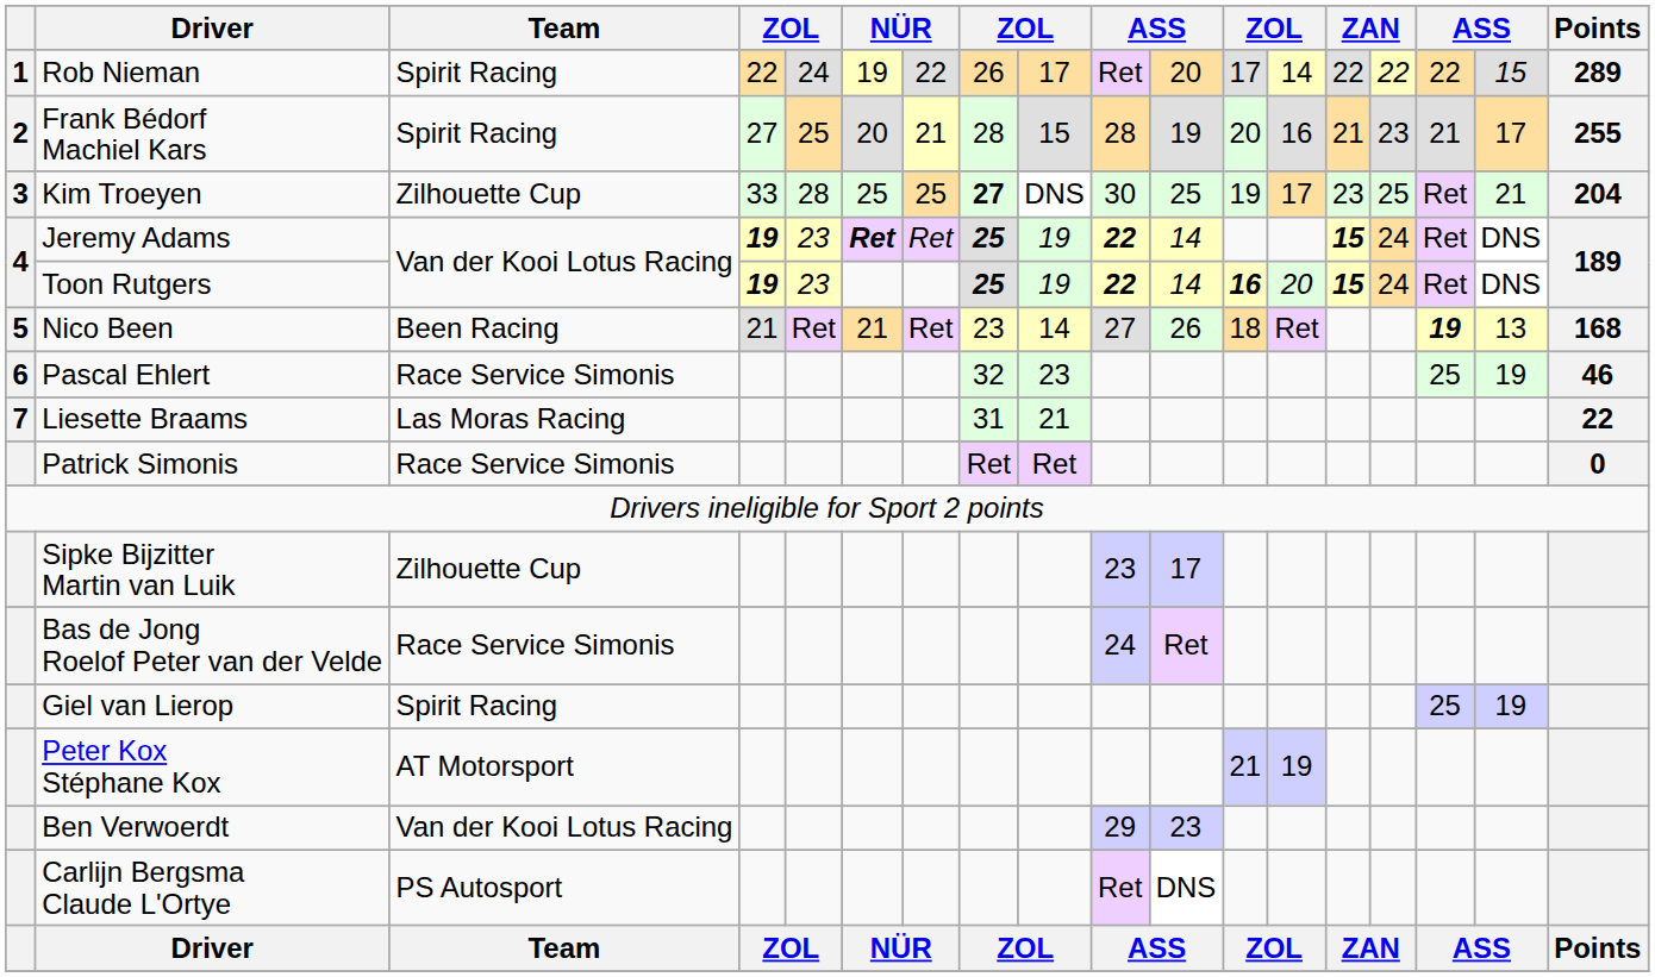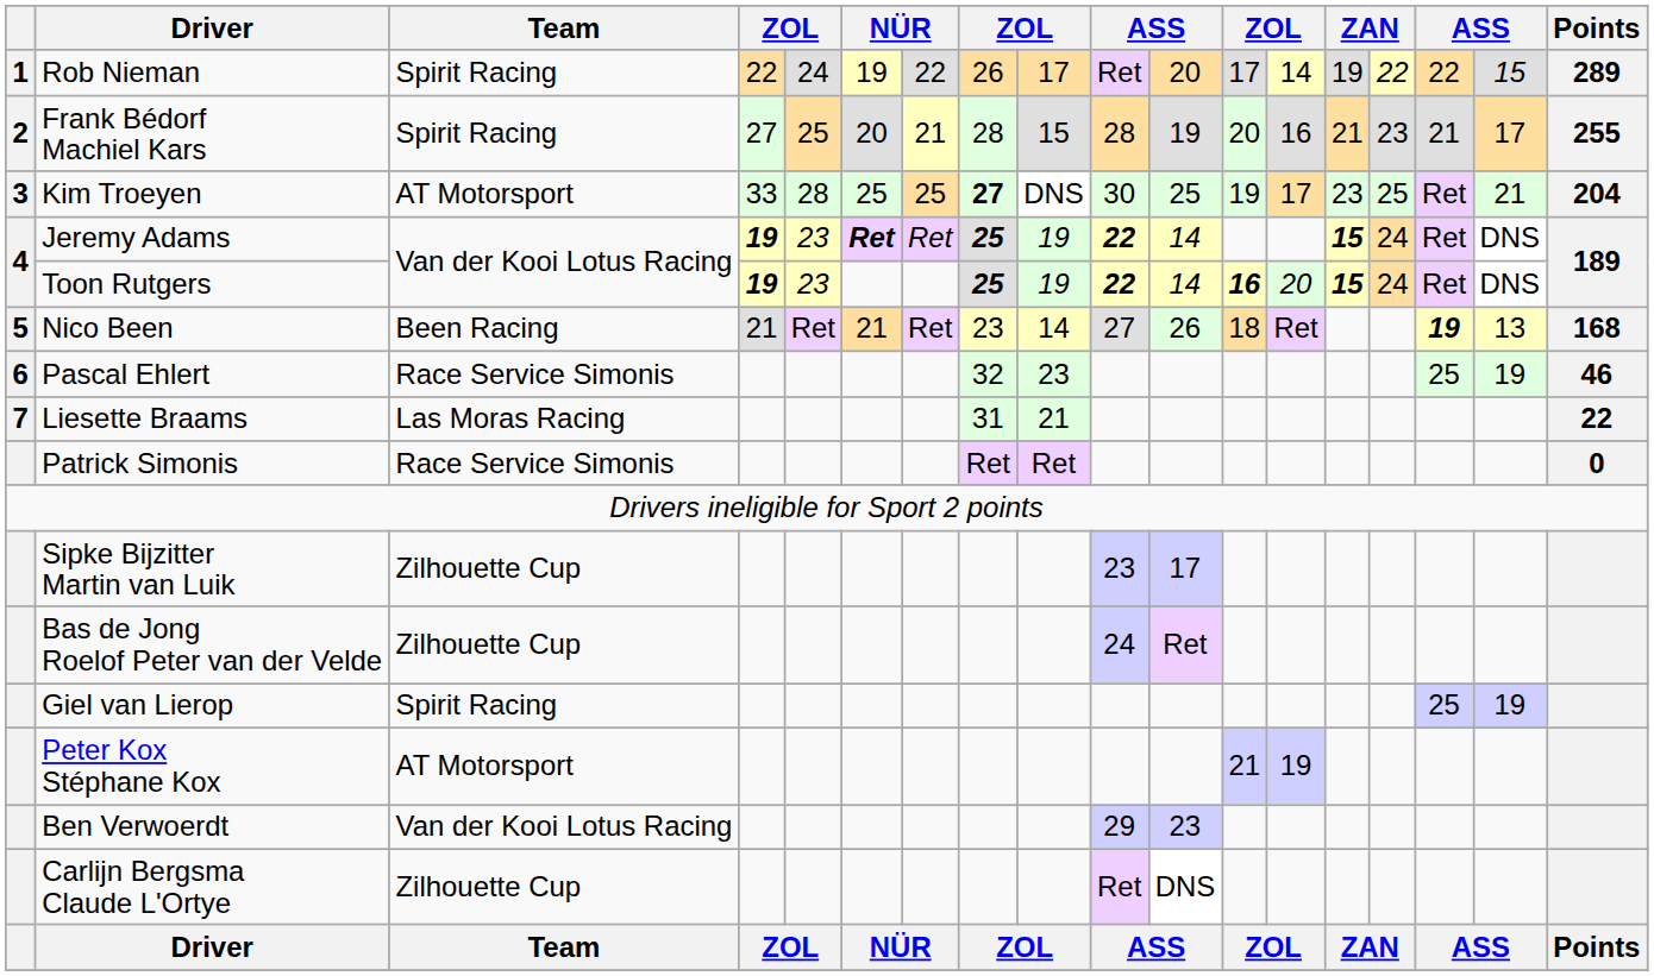 <table class="wikitable" style="font-size: 85%; text-align:center;">
 <tr valign="top">
 <th valign="middle"></th>
 <th valign="middle">Driver</th>
 <th valign="middle">Team</th>
 <th colspan=2><a href='#'>ZOL</a><br></th>
 <th colspan=2><a href='#'>NÜR</a><br></th>
 <th colspan=2><a href='#'>ZOL</a><br></th>
 <th colspan=2><a href='#'>ASS</a><br></th>
 <th colspan=2><a href='#'>ZOL</a><br></th>
 <th colspan=2><a href='#'>ZAN</a><br></th>
 <th colspan=2><a href='#'>ASS</a><br></th>
 <th valign="middle">Points</th>
 </tr>
 <tr>
 <th>1</th>
 <td align=left> Rob Nieman</td>
 <td align=left> Spirit Racing</td>
 <td style="background:#FFDF9F;">22</td>
 <td style="background:#DFDFDF;">24</td>
 <td style="background:#FFFFBF;">19</td>
 <td style="background:#DFDFDF;">22</td>
 <td style="background:#FFDF9F;">26</td>
 <td style="background:#FFDF9F;">17</td>
 <td style="background:#EFCFFF;">Ret</td>
 <td style="background:#FFDF9F;">20</td>
 <td style="background:#DFDFDF;">17</td>
 <td style="background:#FFFFBF;">14</td>
-<td style="background:#DFDFDF;">22</td>
+<td style="background:#DFDFDF;">19</td>
 <td style="background:#FFFFBF;"><em>22</em></td>
 <td style="background:#FFDF9F;">22</td>
 <td style="background:#DFDFDF;"><em>15</em></td>
 <th>289</th>
 </tr>
 <tr>
 <th>2</th>
 <td align=left> Frank Bédorf<br> Machiel Kars</td>
 <td align=left> Spirit Racing</td>
 <td style="background:#DFFFDF;">27</td>
 <td style="background:#FFDF9F;">25</td>
 <td style="background:#DFDFDF;">20</td>
 <td style="background:#FFFFBF;">21</td>
 <td style="background:#DFFFDF;">28</td>
 <td style="background:#DFDFDF;">15</td>
 <td style="background:#FFDF9F;">28</td>
 <td style="background:#DFDFDF;">19</td>
 <td style="background:#DFFFDF;">20</td>
 <td style="background:#DFDFDF;">16</td>
 <td style="background:#FFDF9F;">21</td>
 <td style="background:#DFDFDF;">23</td>
 <td style="background:#DFDFDF;">21</td>
 <td style="background:#FFDF9F;">17</td>
 <th>255</th>
 </tr>
 <tr>
 <th>3</th>
 <td align=left> Kim Troeyen</td>
-<td align=left> Zilhouette Cup</td>
+<td align=left> AT Motorsport</td>
 <td style="background:#DFFFDF;">33</td>
 <td style="background:#DFFFDF;">28</td>
 <td style="background:#DFFFDF;">25</td>
 <td style="background:#FFDF9F;">25</td>
 <td style="background:#DFFFDF;"><strong>27</strong></td>
 <td style="background:#FFFFFF;">DNS</td>
 <td style="background:#DFFFDF;">30</td>
 <td style="background:#DFFFDF;">25</td>
 <td style="background:#DFFFDF;">19</td>
 <td style="background:#FFDF9F;">17</td>
 <td style="background:#DFFFDF;">23</td>
 <td style="background:#DFFFDF;">25</td>
 <td style="background:#EFCFFF;">Ret</td>
 <td style="background:#DFFFDF;">21</td>
 <th>204</th>
 </tr>
 <tr>
 <th rowspan=2>4</th>
 <td align=left> Jeremy Adams</td>
 <td rowspan=2 align=left> Van der Kooi Lotus Racing</td>
 <td style="background:#FFFFBF;"><strong><em>19</em></strong></td>
 <td style="background:#FFFFBF;"><em>23</em></td>
 <td style="background:#EFCFFF;"><strong><em>Ret</em></strong></td>
 <td style="background:#EFCFFF;"><em>Ret</em></td>
 <td style="background:#DFDFDF;"><strong><em>25</em></strong></td>
 <td style="background:#DFFFDF;"><em>19</em></td>
 <td style="background:#FFFFBF;"><strong><em>22</em></strong></td>
 <td style="background:#FFFFBF;"><em>14</em></td>
 <td></td>
 <td></td>
 <td style="background:#FFFFBF;"><strong><em>15</em></strong></td>
 <td style="background:#FFDF9F;">24</td>
 <td style="background:#EFCFFF;">Ret</td>
 <td style="background:#FFFFFF;">DNS</td>
 <th rowspan=2>189</th>
 </tr>
 <tr>
 <td align=left> Toon Rutgers</td>
 <td style="background:#FFFFBF;"><strong><em>19</em></strong></td>
 <td style="background:#FFFFBF;"><em>23</em></td>
 <td></td>
 <td></td>
 <td style="background:#DFDFDF;"><strong><em>25</em></strong></td>
 <td style="background:#DFFFDF;"><em>19</em></td>
 <td style="background:#FFFFBF;"><strong><em>22</em></strong></td>
 <td style="background:#FFFFBF;"><em>14</em></td>
 <td style="background:#FFFFBF;"><strong><em>16</em></strong></td>
 <td style="background:#DFFFDF;"><em>20</em></td>
 <td style="background:#FFFFBF;"><strong><em>15</em></strong></td>
 <td style="background:#FFDF9F;">24</td>
 <td style="background:#EFCFFF;">Ret</td>
 <td style="background:#FFFFFF;">DNS</td>
 </tr>
 <tr>
 <th>5</th>
 <td align=left> Nico Been</td>
 <td align=left> Been Racing</td>
 <td style="background:#DFDFDF;">21</td>
 <td style="background:#EFCFFF;">Ret</td>
 <td style="background:#FFDF9F;">21</td>
 <td style="background:#EFCFFF;">Ret</td>
 <td style="background:#FFFFBF;">23</td>
 <td style="background:#FFFFBF;">14</td>
 <td style="background:#DFDFDF;">27</td>
 <td style="background:#DFFFDF;">26</td>
 <td style="background:#FFDF9F;">18</td>
 <td style="background:#EFCFFF;">Ret</td>
 <td></td>
 <td></td>
 <td style="background:#FFFFBF;"><strong><em>19</em></strong></td>
 <td style="background:#FFFFBF;">13</td>
 <th>168</th>
 </tr>
 <tr>
 <th>6</th>
 <td align=left> Pascal Ehlert</td>
 <td align=left> Race Service Simonis</td>
 <td></td>
 <td></td>
 <td></td>
 <td></td>
 <td style="background:#DFFFDF;">32</td>
 <td style="background:#DFFFDF;">23</td>
 <td></td>
 <td></td>
 <td></td>
 <td></td>
 <td></td>
 <td></td>
 <td style="background:#DFFFDF;">25</td>
 <td style="background:#DFFFDF;">19</td>
 <th>46</th>
 </tr>
 <tr>
 <th>7</th>
 <td align=left> Liesette Braams</td>
 <td align=left> Las Moras Racing</td>
 <td></td>
 <td></td>
 <td></td>
 <td></td>
 <td style="background:#DFFFDF;">31</td>
 <td style="background:#DFFFDF;">21</td>
 <td></td>
 <td></td>
 <td></td>
 <td></td>
 <td></td>
 <td></td>
 <td></td>
 <td></td>
 <th>22</th>
 </tr>
 <tr>
 <th></th>
 <td align=left> Patrick Simonis</td>
 <td align=left> Race Service Simonis</td>
 <td></td>
 <td></td>
 <td></td>
 <td></td>
 <td style="background:#EFCFFF;">Ret</td>
 <td style="background:#EFCFFF;">Ret</td>
 <td></td>
 <td></td>
 <td></td>
 <td></td>
 <td></td>
 <td></td>
 <td></td>
 <td></td>
 <th>0</th>
 </tr>
 <tr>
 <td colspan=20><em>Drivers ineligible for Sport 2 points</em></td>
 </tr>
 <tr>
 <th></th>
 <td align=left> Sipke Bijzitter<br> Martin van Luik</td>
 <td align=left> Zilhouette Cup</td>
 <td></td>
 <td></td>
 <td></td>
 <td></td>
 <td></td>
 <td></td>
 <td style="background:#CFCFFF;">23</td>
 <td style="background:#CFCFFF;">17</td>
 <td></td>
 <td></td>
 <td></td>
 <td></td>
 <td></td>
 <td></td>
 <th></th>
 </tr>
 <tr>
 <th></th>
 <td align=left> Bas de Jong<br> Roelof Peter van der Velde</td>
-<td align=left> Race Service Simonis</td>
+<td align=left> Zilhouette Cup</td>
 <td></td>
 <td></td>
 <td></td>
 <td></td>
 <td></td>
 <td></td>
 <td style="background:#CFCFFF;">24</td>
 <td style="background:#EFCFFF;">Ret</td>
 <td></td>
 <td></td>
 <td></td>
 <td></td>
 <td></td>
 <td></td>
 <th></th>
 </tr>
 <tr>
 <th></th>
 <td align=left> Giel van Lierop</td>
 <td align=left> Spirit Racing</td>
 <td></td>
 <td></td>
 <td></td>
 <td></td>
 <td></td>
 <td></td>
 <td></td>
 <td></td>
 <td></td>
 <td></td>
 <td></td>
 <td></td>
 <td style="background:#CFCFFF;">25</td>
 <td style="background:#CFCFFF;">19</td>
 <th></th>
 </tr>
 <tr>
 <th></th>
 <td align=left> <a href='#'>Peter Kox</a><br> Stéphane Kox</td>
 <td align=left> AT Motorsport</td>
 <td></td>
 <td></td>
 <td></td>
 <td></td>
 <td></td>
 <td></td>
 <td></td>
 <td></td>
 <td style="background:#CFCFFF;">21</td>
 <td style="background:#CFCFFF;">19</td>
 <td></td>
 <td></td>
 <td></td>
 <td></td>
 <th></th>
 </tr>
 <tr>
 <th></th>
 <td align=left> Ben Verwoerdt</td>
 <td align=left> Van der Kooi Lotus Racing</td>
 <td></td>
 <td></td>
 <td></td>
 <td></td>
 <td></td>
 <td></td>
 <td style="background:#CFCFFF;">29</td>
 <td style="background:#CFCFFF;">23</td>
 <td></td>
 <td></td>
 <td></td>
 <td></td>
 <td></td>
 <td></td>
 <th></th>
 </tr>
 <tr>
 <th></th>
 <td align=left> Carlijn Bergsma<br> Claude L'Ortye</td>
-<td align=left> PS Autosport</td>
+<td align=left> Zilhouette Cup</td>
 <td></td>
 <td></td>
 <td></td>
 <td></td>
 <td></td>
 <td></td>
 <td style="background:#EFCFFF;">Ret</td>
 <td style="background:#FFFFFF;">DNS</td>
 <td></td>
 <td></td>
 <td></td>
 <td></td>
 <td></td>
 <td></td>
 <th></th>
 </tr>
 <tr>
 <th valign="middle"></th>
 <th valign="middle">Driver</th>
 <th valign="middle">Team</th>
 <th colspan=2><a href='#'>ZOL</a><br></th>
 <th colspan=2><a href='#'>NÜR</a><br></th>
 <th colspan=2><a href='#'>ZOL</a><br></th>
 <th colspan=2><a href='#'>ASS</a><br></th>
 <th colspan=2><a href='#'>ZOL</a><br></th>
 <th colspan=2><a href='#'>ZAN</a><br></th>
 <th colspan=2><a href='#'>ASS</a><br></th>
 <th valign="middle">Points</th>
 </tr>
 <tr>
 </tr>
 </table>
